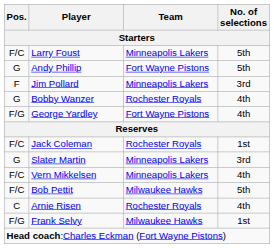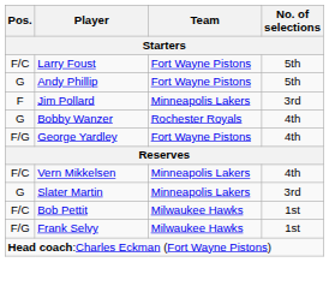 <table class="wikitable">
 <tr>
 <th scope="col" width="30px">Pos.</th>
 <th scope="col" width="150px">Player</th>
 <th scope="col" width="150px">Team</th>
 <th scope="col" width="75px">No. of selections</th>
 </tr>
 <tr>
 <th scope="col" colspan="4">Starters</th>
 </tr>
 <tr>
 <td style="text-align:center">F/C</td>
 <td><a href='#'>Larry Foust</a></td>
-<td><a href='#'>Minneapolis Lakers</a></td>
+<td><a href='#'>Fort Wayne Pistons</a></td>
 <td style="text-align:center">5th</td>
 </tr>
 <tr>
 <td style="text-align:center">G</td>
 <td><a href='#'>Andy Phillip</a></td>
 <td><a href='#'>Fort Wayne Pistons</a></td>
 <td style="text-align:center">5th</td>
 </tr>
 <tr>
 <td style="text-align:center">F</td>
 <td><a href='#'>Jim Pollard</a></td>
 <td><a href='#'>Minneapolis Lakers</a></td>
 <td style="text-align:center">3rd</td>
 </tr>
 <tr>
 <td style="text-align:center">G</td>
 <td><a href='#'>Bobby Wanzer</a></td>
 <td><a href='#'>Rochester Royals</a></td>
 <td style="text-align:center">4th</td>
 </tr>
 <tr>
 <td style="text-align:center">F/G</td>
 <td><a href='#'>George Yardley</a></td>
 <td><a href='#'>Fort Wayne Pistons</a></td>
 <td style="text-align:center">4th</td>
 </tr>
 <tr>
 <th scope="col" colspan="4">Reserves</th>
 </tr>
 <tr>
 <td style="text-align:center">F/C</td>
-<td><a href='#'>Jack Coleman</a></td>
-<td><a href='#'>Rochester Royals</a></td>
-<td style="text-align:center">1st</td>
+<td><a href='#'>Vern Mikkelsen</a></td>
+<td><a href='#'>Minneapolis Lakers</a></td>
+<td style="text-align:center">4th</td>
 </tr>
 <tr>
 <td style="text-align:center">G</td>
 <td><a href='#'>Slater Martin</a></td>
 <td><a href='#'>Minneapolis Lakers</a></td>
 <td style="text-align:center">3rd</td>
 </tr>
 <tr>
 <td style="text-align:center">F/C</td>
-<td><a href='#'>Vern Mikkelsen</a></td>
-<td><a href='#'>Minneapolis Lakers</a></td>
-<td style="text-align:center">4th</td>
-</tr>
-<tr>
-<td style="text-align:center">F/C</td>
 <td><a href='#'>Bob Pettit</a></td>
 <td><a href='#'>Milwaukee Hawks</a></td>
-<td style="text-align:center">5th</td>
-</tr>
-<tr>
-<td style="text-align:center">C</td>
-<td><a href='#'>Arnie Risen</a></td>
-<td><a href='#'>Rochester Royals</a></td>
-<td style="text-align:center">4th</td>
+<td style="text-align:center">1st</td>
 </tr>
 <tr>
 <td style="text-align:center">F/G</td>
 <td><a href='#'>Frank Selvy</a></td>
 <td><a href='#'>Milwaukee Hawks</a></td>
 <td style="text-align:center">1st</td>
 </tr>
 <tr>
 <td colspan="4"><strong>Head coach</strong>:<a href='#'>Charles Eckman</a> (<a href='#'>Fort Wayne Pistons</a>)</td>
 </tr>
 </table>
